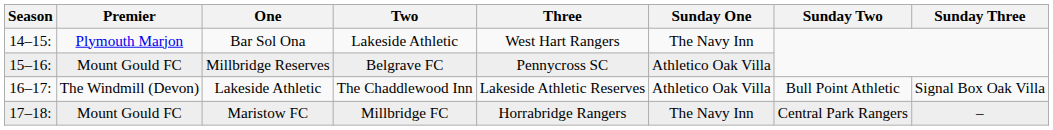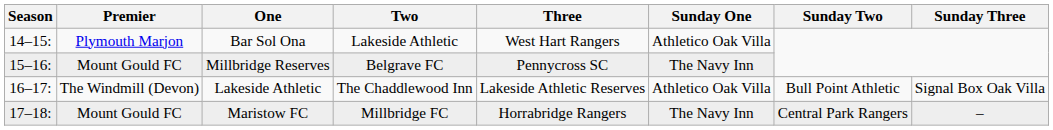 <table class="wikitable" style="text-align: center">
 <tr>
 <th>Season</th>
 <th>Premier</th>
 <th>One</th>
 <th>Two</th>
 <th>Three</th>
 <th>Sunday One</th>
 <th>Sunday Two</th>
 <th>Sunday Three</th>
 </tr>
 <tr>
 <td>14–15:</td>
 <td><a href='#'>Plymouth Marjon</a></td>
 <td>Bar Sol Ona</td>
 <td>Lakeside Athletic</td>
 <td>West Hart Rangers</td>
-<td>The Navy Inn</td>
+<td>Athletico Oak Villa</td>
 </tr>
 <tr bgcolor=#eeeeee>
 <td>15–16:</td>
 <td>Mount Gould FC</td>
 <td>Millbridge Reserves</td>
 <td>Belgrave FC</td>
 <td>Pennycross SC</td>
-<td>Athletico Oak Villa</td>
+<td>The Navy Inn</td>
 </tr>
 <tr>
 <td>16–17:</td>
 <td>The Windmill (Devon)</td>
 <td>Lakeside Athletic</td>
 <td>The Chaddlewood Inn</td>
 <td>Lakeside Athletic Reserves</td>
 <td>Athletico Oak Villa</td>
 <td>Bull Point Athletic</td>
 <td>Signal Box Oak Villa</td>
 </tr>
 <tr bgcolor=#eeeeee>
 <td>17–18:</td>
 <td>Mount Gould FC</td>
 <td>Maristow FC</td>
 <td>Millbridge FC</td>
 <td>Horrabridge Rangers</td>
 <td>The Navy Inn</td>
 <td>Central Park Rangers</td>
 <td>–</td>
 </tr>
 </table>
